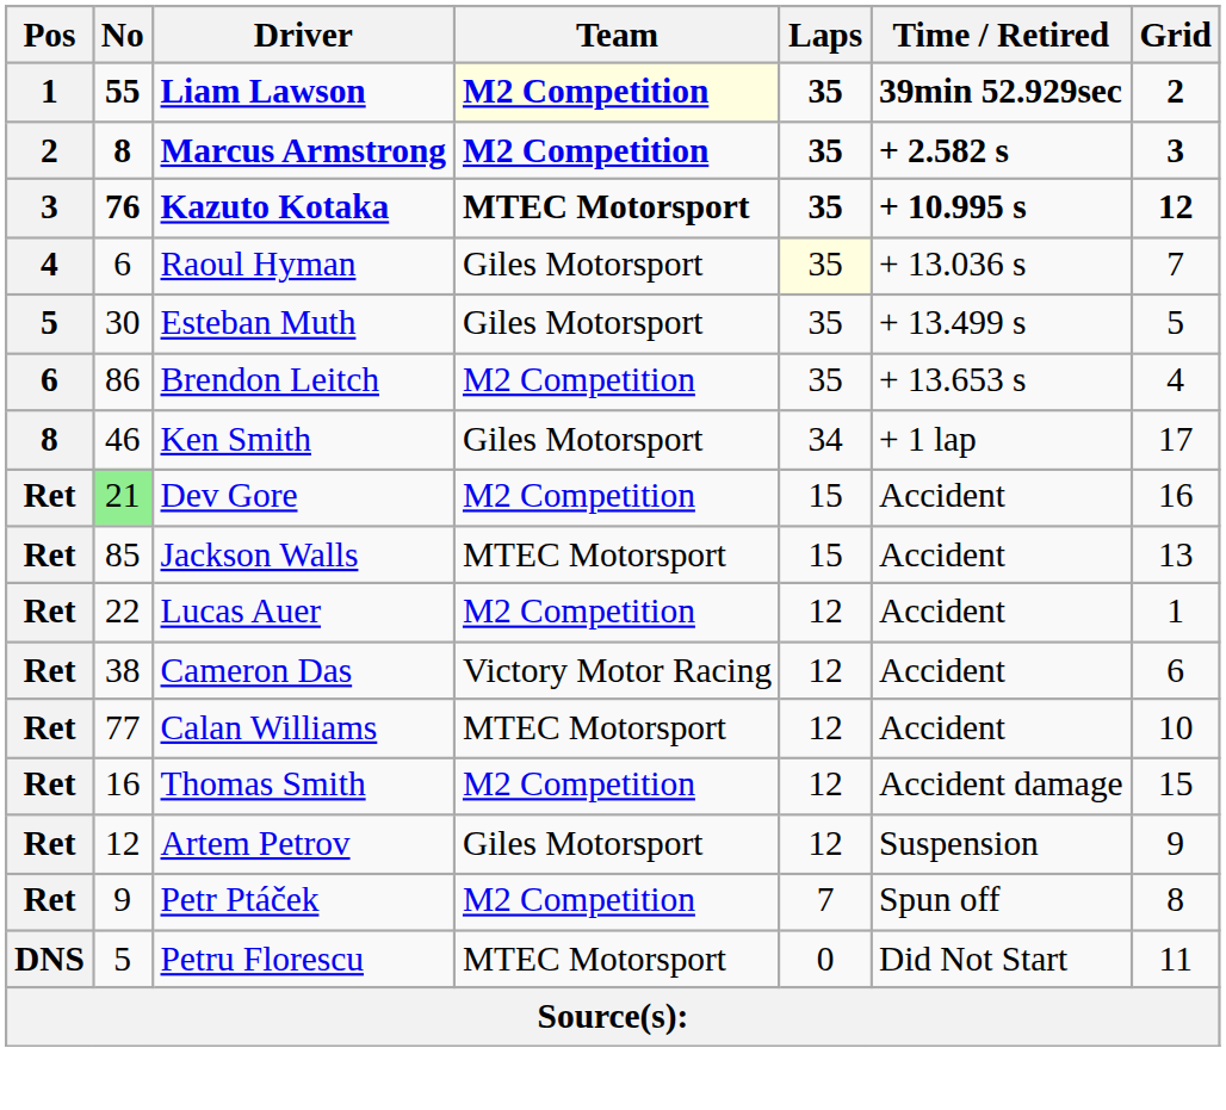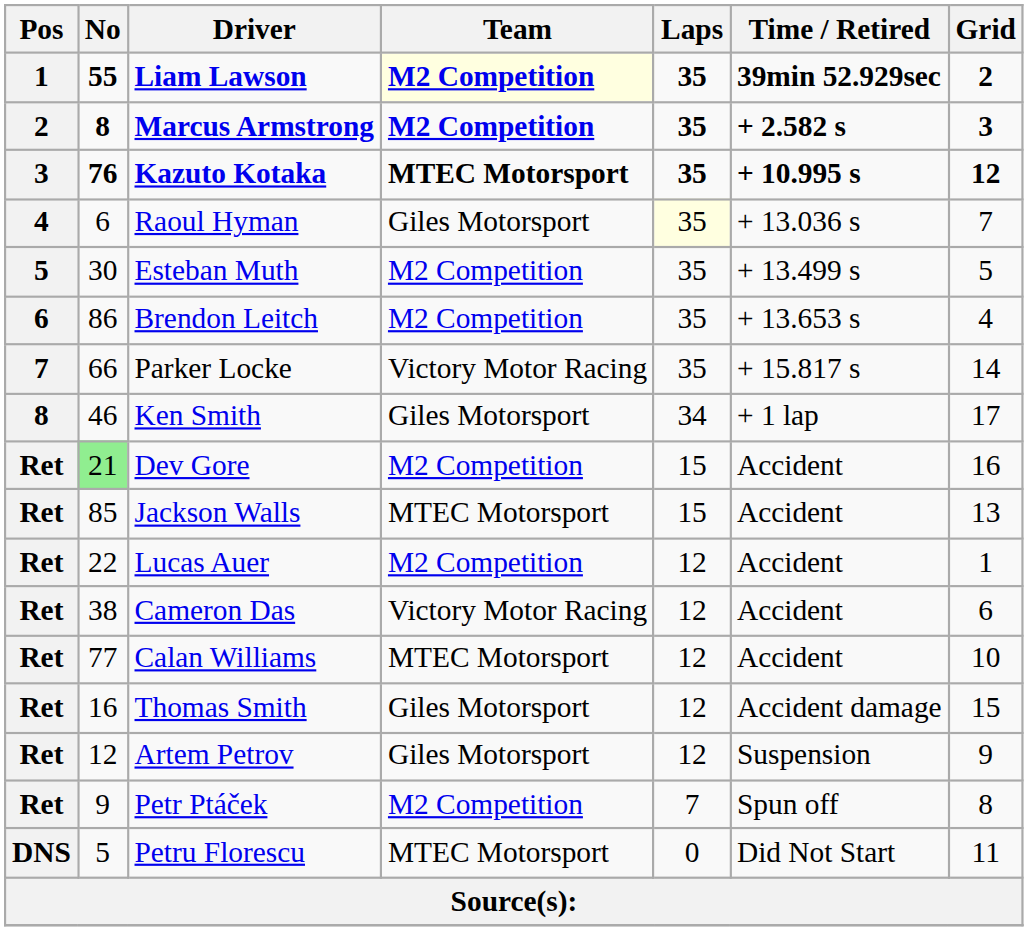 <table class="wikitable" style="font-size: 85%;">
 <tr>
 <th>Pos</th>
 <th>No</th>
 <th>Driver</th>
 <th>Team</th>
 <th>Laps</th>
 <th>Time / Retired</th>
 <th>Grid</th>
 </tr>
 <tr>
 <th>1</th>
 <td align="center"><strong>55</strong></td>
 <td> <strong><a href='#'>Liam Lawson</a></strong></td>
 <td style="background: lightyellow;"><strong><a href='#'>M2 Competition</a></strong></td>
 <td align="center"><strong>35</strong></td>
 <td><strong>39min 52.929sec</strong></td>
 <td align="center"><strong>2</strong></td>
 </tr>
 <tr>
 <th>2</th>
 <td align="center"><strong>8</strong></td>
 <td> <strong><a href='#'>Marcus Armstrong</a></strong></td>
 <td><strong><a href='#'>M2 Competition</a></strong></td>
 <td align="center"><strong>35</strong></td>
 <td><strong>+ 2.582 s</strong></td>
 <td align="center"><strong>3</strong></td>
 </tr>
 <tr>
 <th>3</th>
 <td align="center"><strong>76</strong></td>
 <td> <strong><a href='#'>Kazuto Kotaka</a></strong></td>
 <td><strong>MTEC Motorsport</strong></td>
 <td align="center"><strong>35</strong></td>
 <td><strong>+ 10.995 s</strong></td>
 <td align="center"><strong>12</strong></td>
 </tr>
 <tr>
 <th>4</th>
 <td align="center">6</td>
 <td> <a href='#'>Raoul Hyman</a></td>
 <td>Giles Motorsport</td>
 <td align="center" style="background: lightyellow;">35</td>
 <td>+ 13.036 s</td>
 <td align="center">7</td>
 </tr>
 <tr>
 <th>5</th>
 <td align="center">30</td>
 <td> <a href='#'>Esteban Muth</a></td>
-<td>Giles Motorsport</td>
+<td><a href='#'>M2 Competition</a></td>
 <td align="center">35</td>
 <td>+ 13.499 s</td>
 <td align="center">5</td>
 </tr>
 <tr>
 <th>6</th>
 <td align="center">86</td>
 <td> <a href='#'>Brendon Leitch</a></td>
 <td><a href='#'>M2 Competition</a></td>
 <td align="center">35</td>
 <td>+ 13.653 s</td>
 <td align="center">4</td>
+</tr>
+<tr>
+<th>7</th>
+<td align="center">66</td>
+<td> Parker Locke</td>
+<td>Victory Motor Racing</td>
+<td align="center">35</td>
+<td>+ 15.817 s</td>
+<td align="center">14</td>
 </tr>
 <tr>
 <th>8</th>
 <td align="center">46</td>
 <td> <a href='#'>Ken Smith</a></td>
 <td>Giles Motorsport</td>
 <td align="center">34</td>
 <td>+ 1 lap</td>
 <td align="center">17</td>
 </tr>
 <tr>
 <th>Ret</th>
 <td align="center" style="background: lightgreen;">21</td>
 <td> <a href='#'>Dev Gore</a></td>
 <td><a href='#'>M2 Competition</a></td>
 <td align="center">15</td>
 <td>Accident</td>
 <td align="center">16</td>
 </tr>
 <tr>
 <th>Ret</th>
 <td align="center">85</td>
 <td> <a href='#'>Jackson Walls</a></td>
 <td>MTEC Motorsport</td>
 <td align="center">15</td>
 <td>Accident</td>
 <td align="center">13</td>
 </tr>
 <tr>
 <th>Ret</th>
 <td align="center">22</td>
 <td> <a href='#'>Lucas Auer</a></td>
 <td><a href='#'>M2 Competition</a></td>
 <td align="center">12</td>
 <td>Accident</td>
 <td align="center">1</td>
 </tr>
 <tr>
 <th>Ret</th>
 <td align="center">38</td>
 <td> <a href='#'>Cameron Das</a></td>
 <td>Victory Motor Racing</td>
 <td align="center">12</td>
 <td>Accident</td>
 <td align="center">6</td>
 </tr>
 <tr>
 <th>Ret</th>
 <td align="center">77</td>
 <td> <a href='#'>Calan Williams</a></td>
 <td>MTEC Motorsport</td>
 <td align="center">12</td>
 <td>Accident</td>
 <td align="center">10</td>
 </tr>
 <tr>
 <th>Ret</th>
 <td align="center">16</td>
 <td> <a href='#'>Thomas Smith</a></td>
-<td><a href='#'>M2 Competition</a></td>
+<td>Giles Motorsport</td>
 <td align="center">12</td>
 <td>Accident damage</td>
 <td align="center">15</td>
 </tr>
 <tr>
 <th>Ret</th>
 <td align="center">12</td>
 <td> <a href='#'>Artem Petrov</a></td>
 <td>Giles Motorsport</td>
 <td align="center">12</td>
 <td>Suspension</td>
 <td align="center">9</td>
 </tr>
 <tr>
 <th>Ret</th>
 <td align="center">9</td>
 <td> <a href='#'>Petr Ptáček</a></td>
 <td><a href='#'>M2 Competition</a></td>
 <td align="center">7</td>
 <td>Spun off</td>
 <td align="center">8</td>
 </tr>
 <tr>
 <th>DNS</th>
 <td align="center">5</td>
 <td> <a href='#'>Petru Florescu</a></td>
 <td>MTEC Motorsport</td>
 <td align="center">0</td>
 <td>Did Not Start</td>
 <td align="center">11</td>
 </tr>
 <tr>
 <th colspan="7">Source(s): </th>
 </tr>
 <tr>
 </tr>
 </table>
